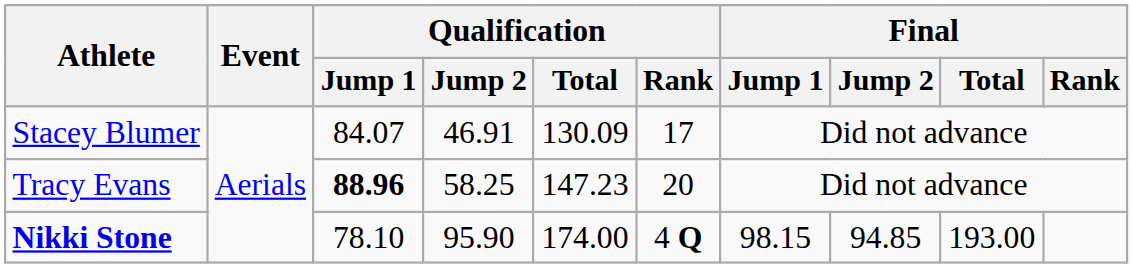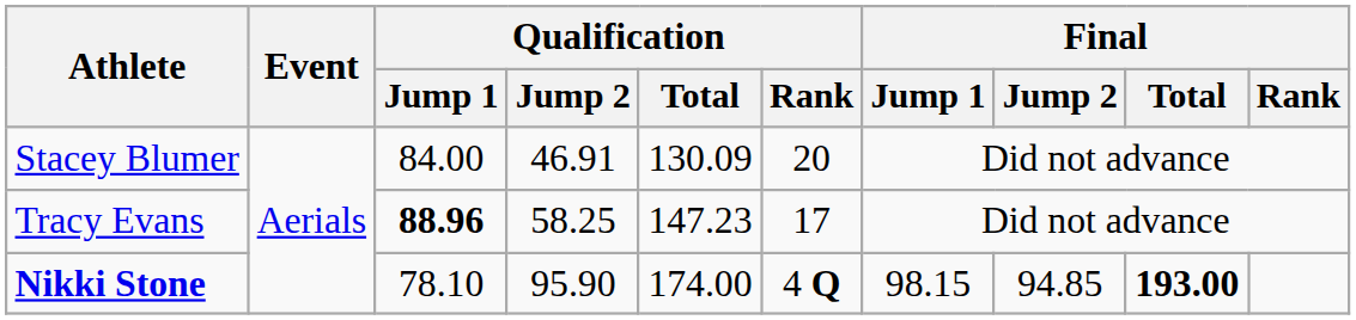 <table class=wikitable style=font-size:90%;text-align:center>
 <tr>
 <th rowspan=2>Athlete</th>
 <th rowspan=2>Event</th>
 <th colspan=4>Qualification</th>
 <th colspan=4>Final</th>
 </tr>
 <tr style=font-size:95%>
 <th>Jump 1</th>
 <th>Jump 2</th>
 <th>Total</th>
 <th>Rank</th>
 <th>Jump 1</th>
 <th>Jump 2</th>
 <th>Total</th>
 <th>Rank</th>
 </tr>
 <tr>
 <td align=left><a href='#'>Stacey Blumer</a></td>
 <td align=left rowspan=3><a href='#'>Aerials</a></td>
-<td>84.07</td>
+<td>84.00</td>
 <td>46.91</td>
 <td>130.09</td>
-<td>17</td>
+<td>20</td>
 <td colspan=4>Did not advance</td>
 </tr>
 <tr>
 <td align=left><a href='#'>Tracy Evans</a></td>
 <td><strong>88.96</strong></td>
 <td>58.25</td>
 <td>147.23</td>
-<td>20</td>
+<td>17</td>
 <td colspan=4>Did not advance</td>
 </tr>
 <tr>
 <td align=left><strong><a href='#'>Nikki Stone</a></strong></td>
 <td>78.10</td>
 <td>95.90</td>
 <td>174.00</td>
 <td>4 <strong>Q</strong></td>
 <td>98.15</td>
 <td>94.85</td>
-<td>193.00</td>
+<td><strong>193.00</strong></td>
 <td></td>
 </tr>
 </table>
